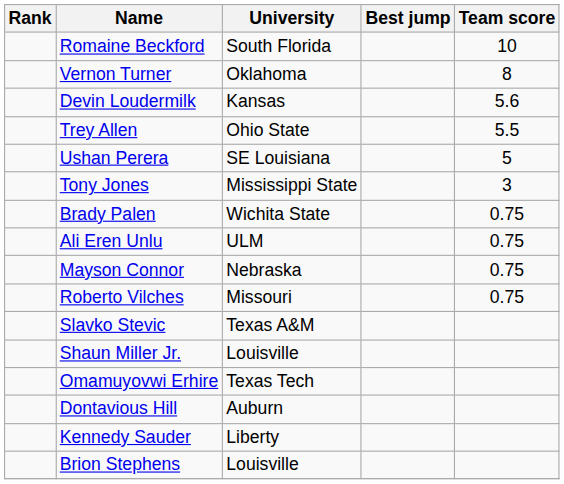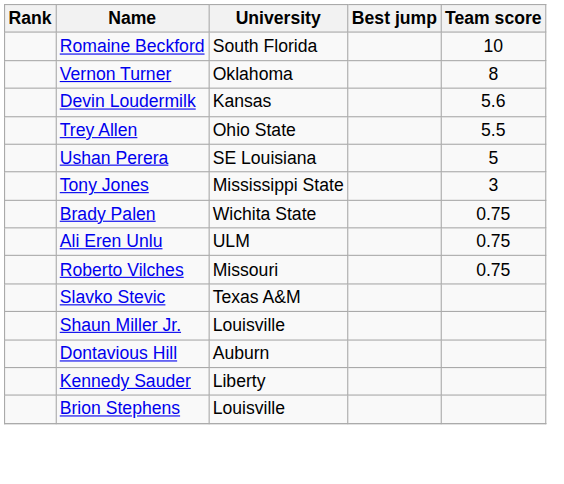 <table class="wikitable sortable" style="text-align:center">
 <tr>
 <th>Rank</th>
 <th>Name</th>
 <th>University</th>
 <th>Best jump</th>
 <th>Team score</th>
 </tr>
 <tr>
 <td></td>
 <td align=left><a href='#'>Romaine Beckford</a></td>
 <td align="left">South Florida</td>
 <td><strong></strong></td>
 <td>10</td>
 </tr>
 <tr>
 <td></td>
 <td align=left><a href='#'>Vernon Turner</a></td>
 <td align="left">Oklahoma</td>
 <td><strong></strong></td>
 <td>8</td>
 </tr>
 <tr>
 <td></td>
 <td align=left><a href='#'>Devin Loudermilk</a></td>
 <td align="left">Kansas</td>
 <td><strong></strong></td>
 <td>5.6</td>
 </tr>
 <tr>
 <td></td>
 <td align="left"><a href='#'>Trey Allen</a></td>
 <td align="left">Ohio State</td>
 <td><strong></strong></td>
 <td>5.5</td>
 </tr>
 <tr>
 <td></td>
 <td align=left><a href='#'>Ushan Perera</a></td>
 <td align="left">SE Louisiana</td>
 <td><strong></strong></td>
 <td>5</td>
 </tr>
 <tr>
 <td></td>
 <td align=left><a href='#'>Tony Jones</a></td>
 <td align="left">Mississippi State</td>
 <td><strong></strong></td>
 <td>3</td>
 </tr>
 <tr>
 <td></td>
 <td align=left><a href='#'>Brady Palen</a></td>
 <td align="left">Wichita State</td>
 <td><strong></strong></td>
 <td>0.75</td>
 </tr>
 <tr>
 <td></td>
 <td align="left"><a href='#'>Ali Eren Unlu</a></td>
 <td align="left">ULM</td>
 <td><strong></strong></td>
 <td>0.75</td>
 </tr>
 <tr>
 <td></td>
-<td align="left"><a href='#'>Mayson Connor</a></td>
-<td align="left">Nebraska</td>
-<td><strong></strong></td>
-<td>0.75</td>
-</tr>
-<tr>
-<td></td>
 <td align="left"><a href='#'>Roberto Vilches</a></td>
 <td align="left">Missouri</td>
 <td><strong></strong></td>
 <td>0.75</td>
 </tr>
 <tr>
 <td></td>
 <td align=left><a href='#'>Slavko Stevic</a></td>
 <td align="left">Texas A&M</td>
 <td><strong></strong></td>
 <td></td>
 </tr>
 <tr>
 <td></td>
 <td align="left"><a href='#'>Shaun Miller Jr.</a></td>
 <td align="left">Louisville</td>
-<td><strong></strong></td>
-<td></td>
-</tr>
-<tr>
-<td></td>
-<td align=left><a href='#'>Omamuyovwi Erhire</a></td>
-<td align="left">Texas Tech</td>
 <td><strong></strong></td>
 <td></td>
 </tr>
 <tr>
 <td></td>
 <td align=left><a href='#'>Dontavious Hill</a></td>
 <td align="left">Auburn</td>
 <td><strong></strong></td>
 <td></td>
 </tr>
 <tr>
 <td></td>
 <td align=left><a href='#'>Kennedy Sauder</a></td>
 <td align="left">Liberty</td>
 <td><strong></strong></td>
 <td></td>
 </tr>
 <tr>
 <td></td>
 <td align=left><a href='#'>Brion Stephens</a></td>
 <td align="left">Louisville</td>
 <td><strong></strong></td>
 <td></td>
 </tr>
 <tr>
 </tr>
 </table>
